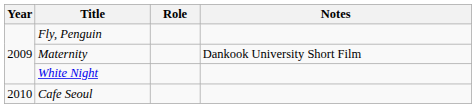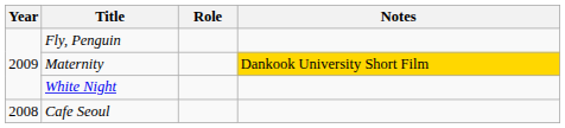 <table class="wikitable" style="width:600px">
 <tr>
 <th width=10>Year</th>
 <th>Title</th>
 <th>Role</th>
 <th>Notes</th>
 </tr>
 <tr>
 <td rowspan=3>2009</td>
 <td><em>Fly, Penguin</em></td>
 <td></td>
 <td></td>
 </tr>
 <tr>
 <td><em>Maternity</em></td>
 <td></td>
-<td>Dankook University Short Film</td>
+<td style="background: gold;">Dankook University Short Film</td>
 </tr>
 <tr>
 <td><em><a href='#'>White Night</a></em></td>
 <td></td>
 <td></td>
 </tr>
 <tr>
-<td>2010</td>
+<td>2008</td>
 <td><em>Cafe Seoul</em></td>
 <td></td>
 <td></td>
 </tr>
 </table>
